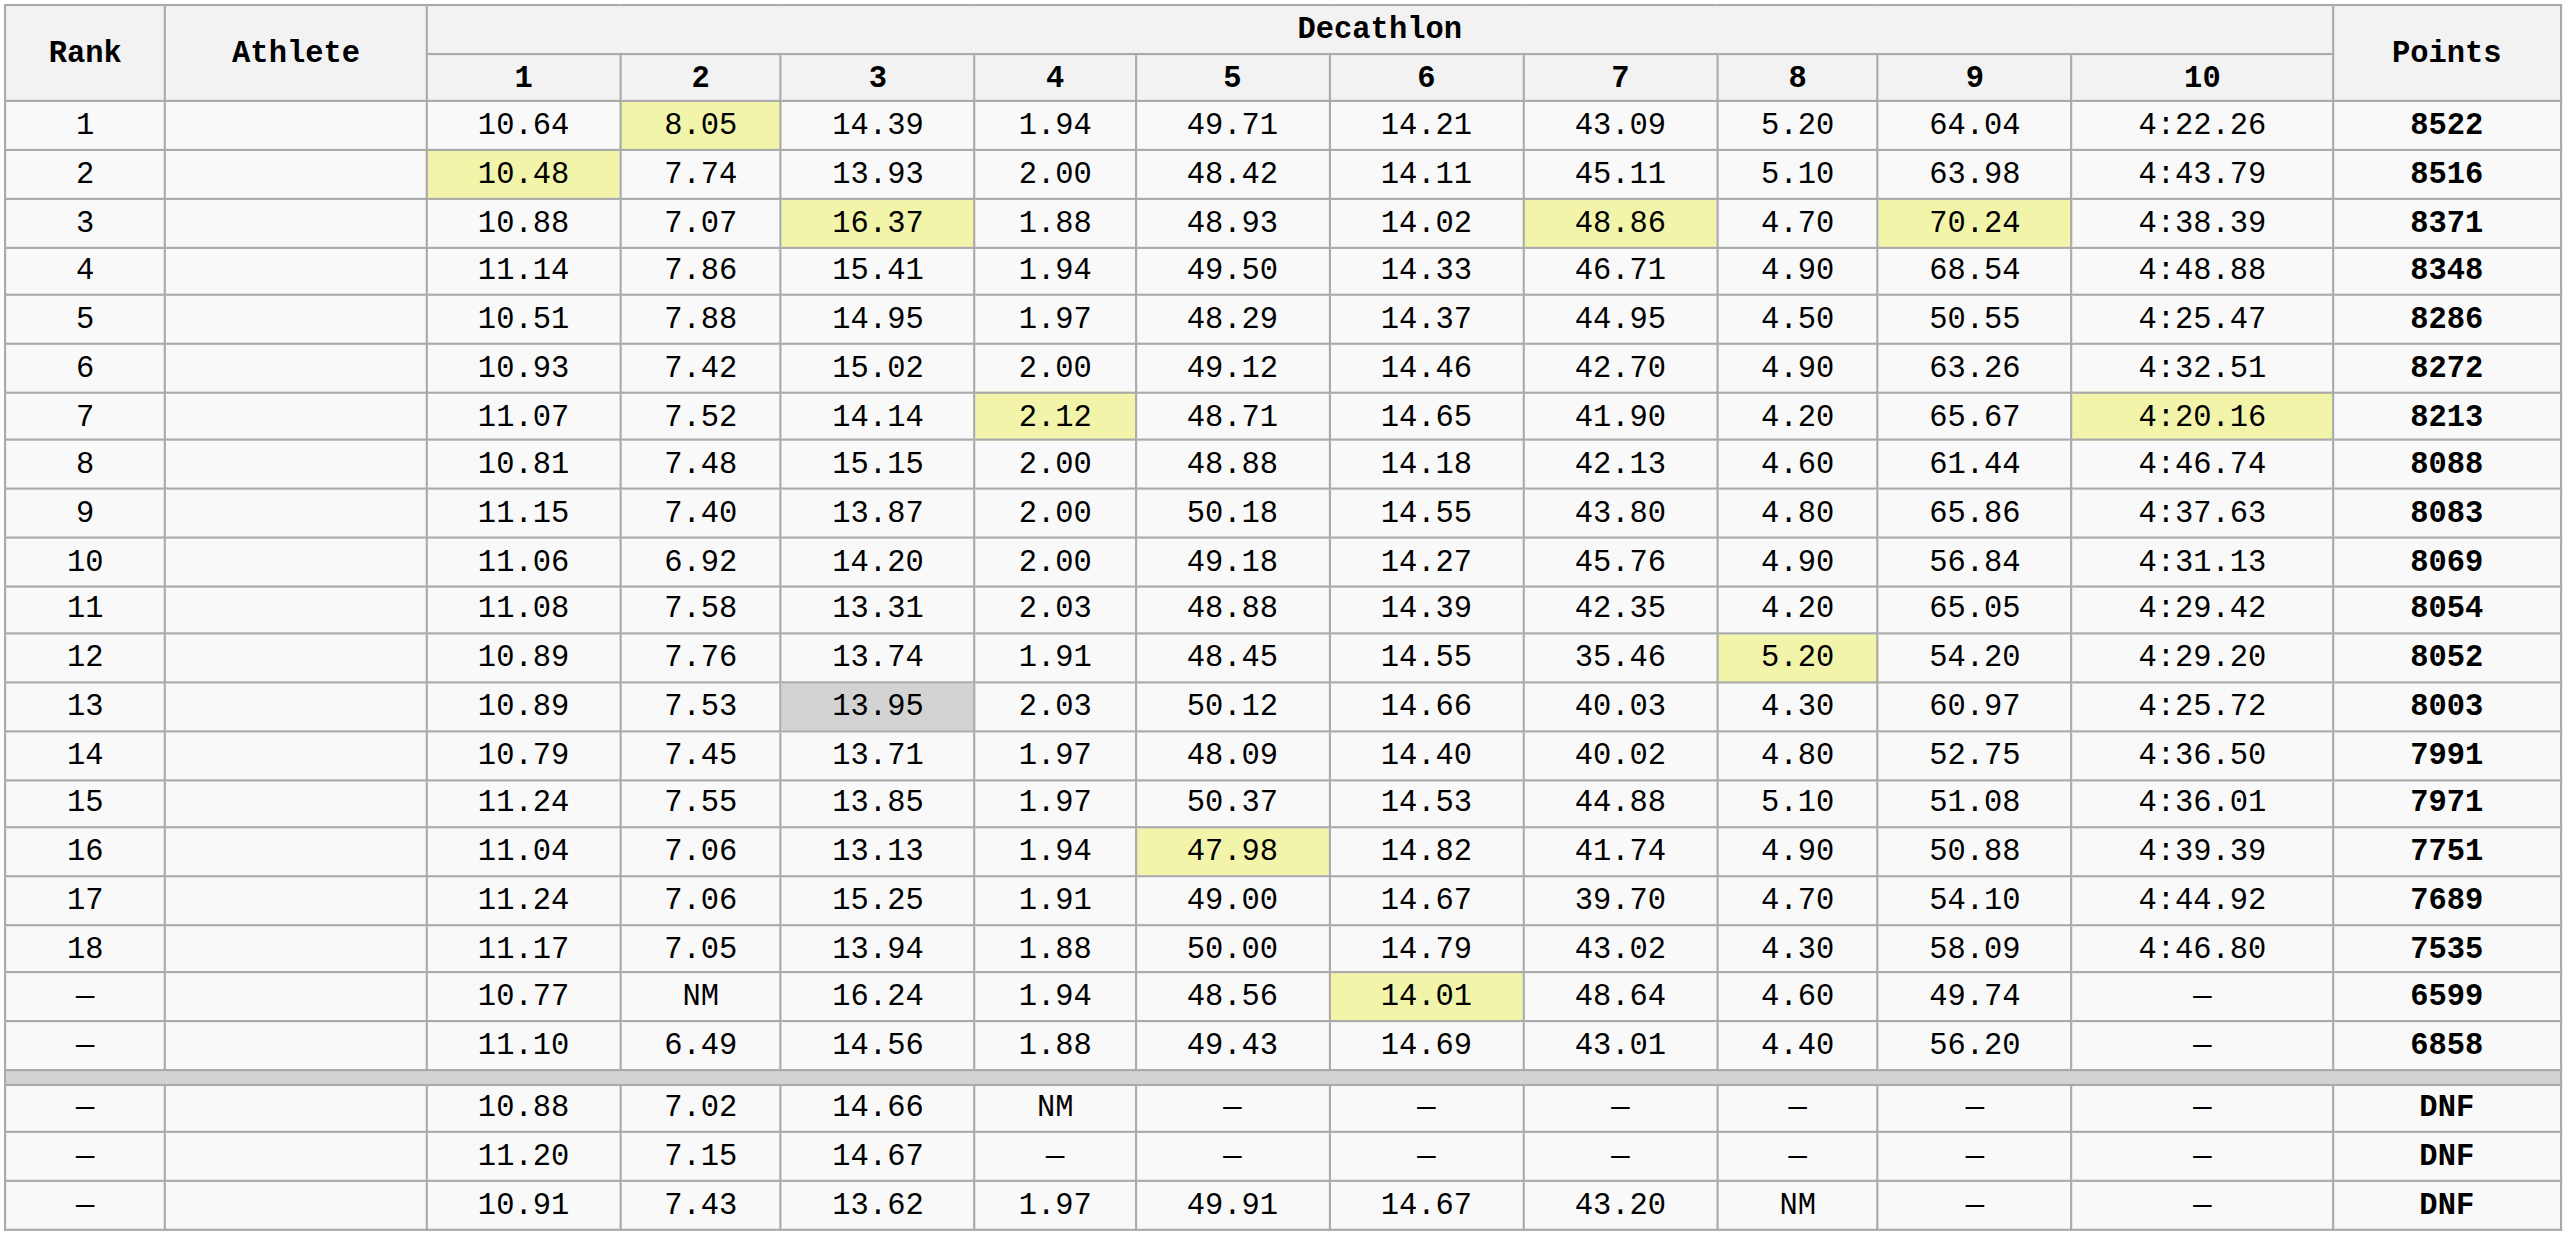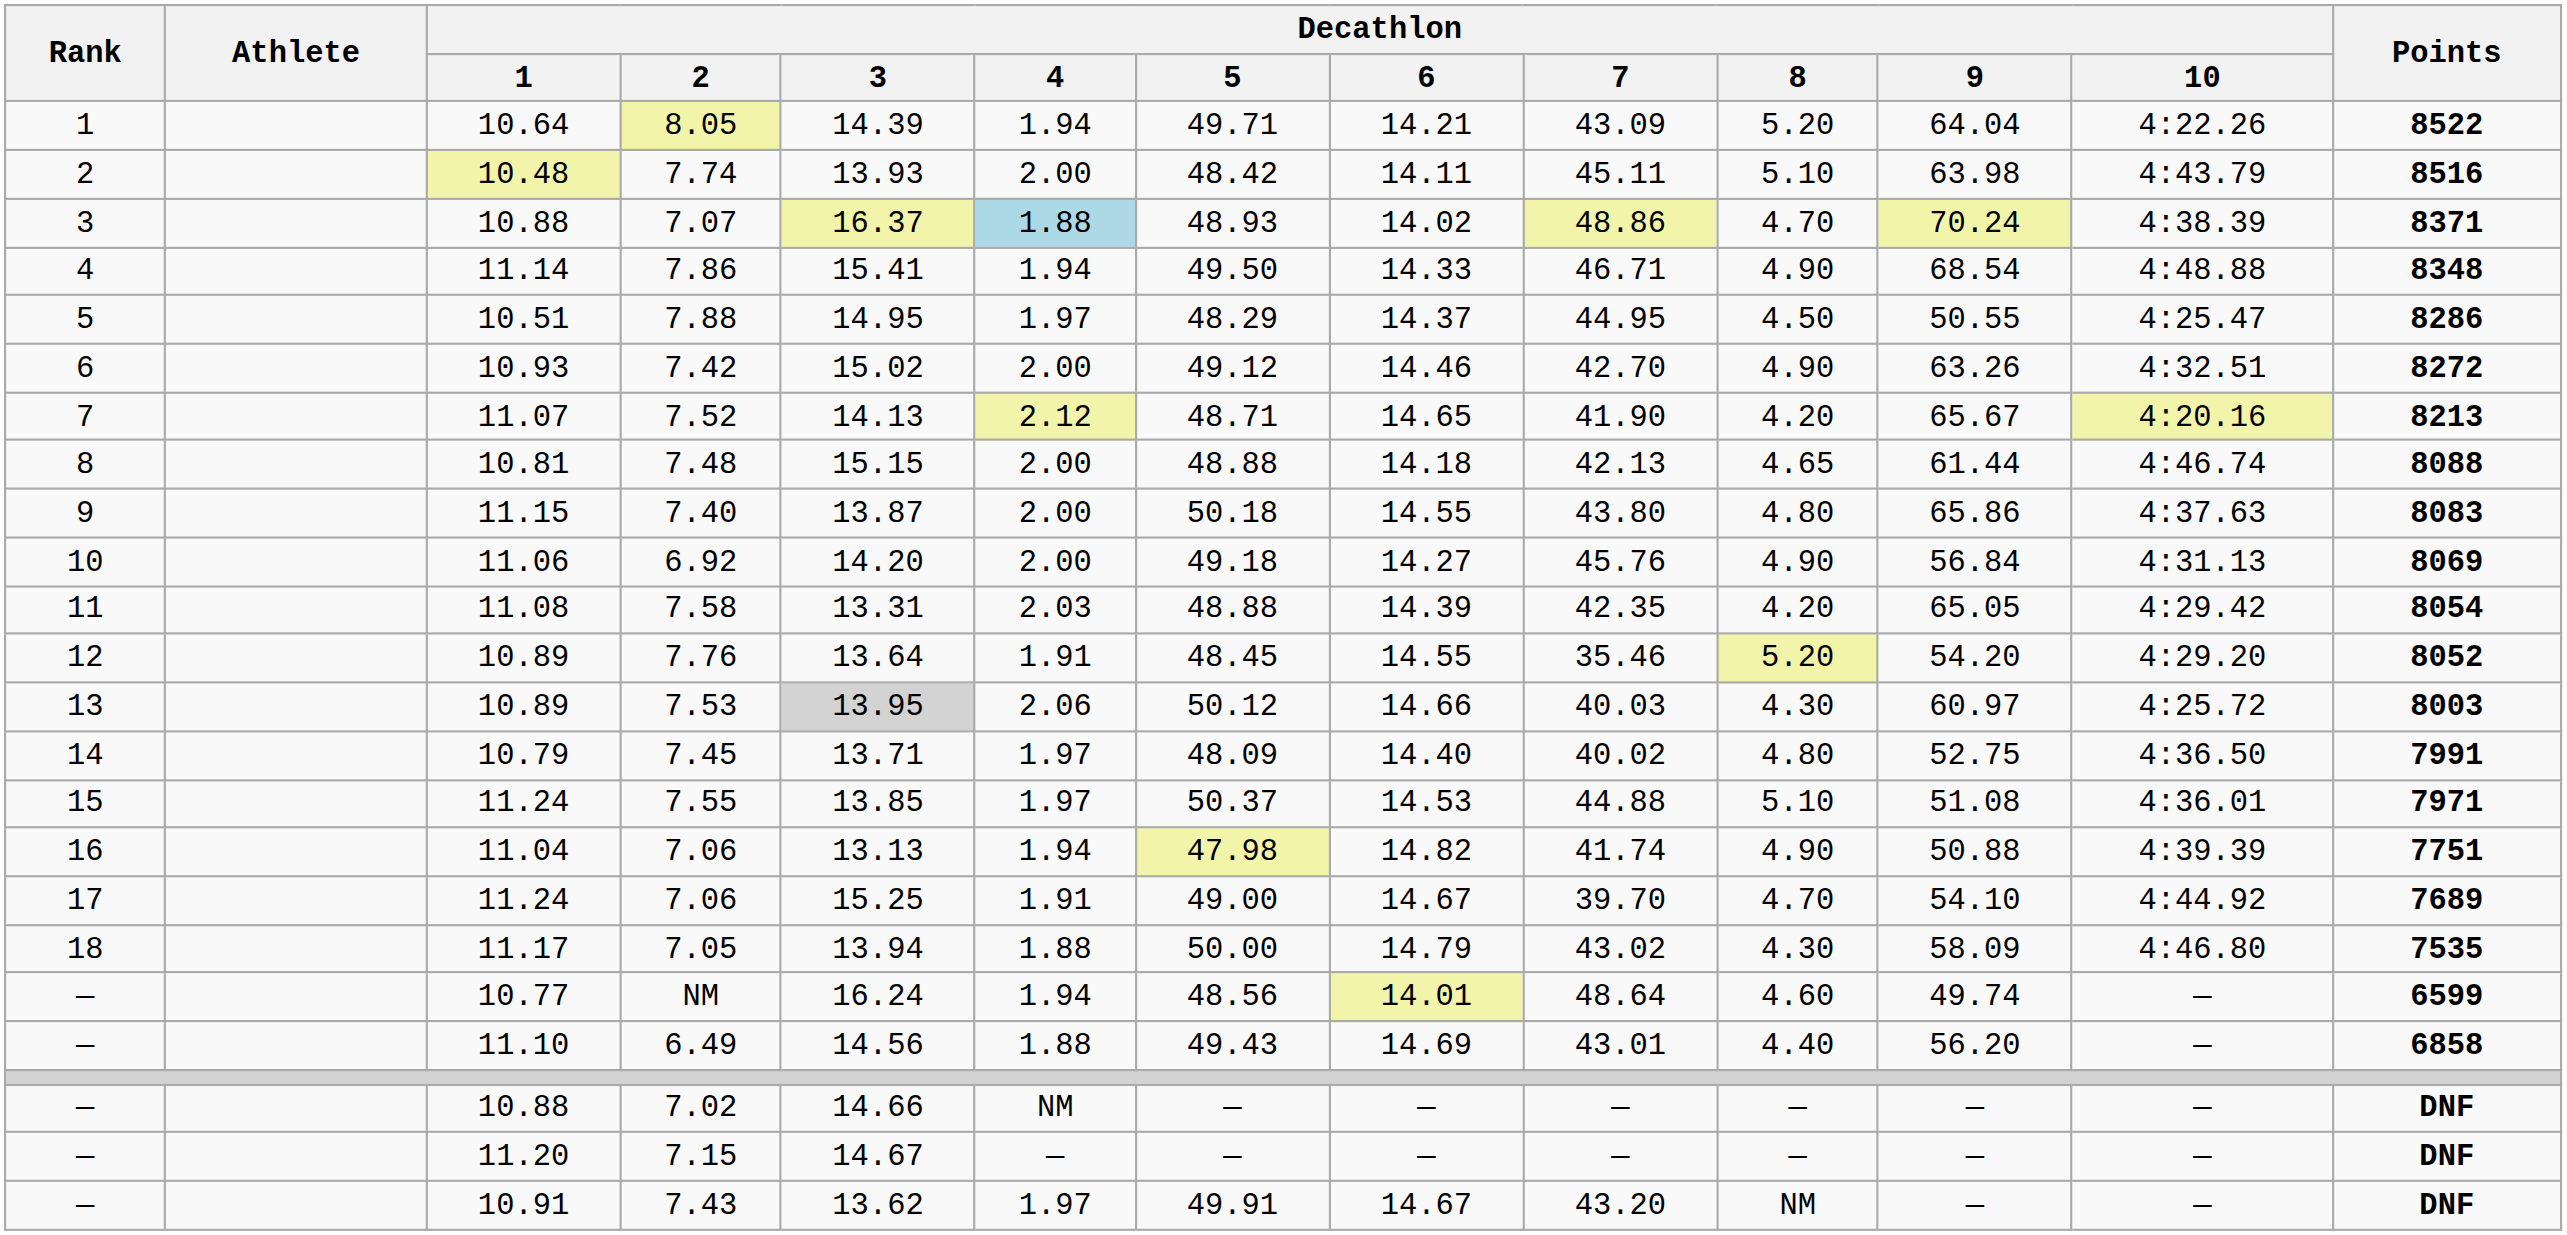 <table class="wikitable" style=" text-align:center; font-size:110%;" width="95%">
 <tr>
 <th rowspan="2">Rank</th>
 <th rowspan="2">Athlete</th>
 <th colspan="10">Decathlon</th>
 <th rowspan="2">Points</th>
 </tr>
 <tr>
 <th>1</th>
 <th>2</th>
 <th>3</th>
 <th>4</th>
 <th>5</th>
 <th>6</th>
 <th>7</th>
 <th>8</th>
 <th>9</th>
 <th>10</th>
 </tr>
 <tr>
 <td>1</td>
 <td align=left></td>
 <td>10.64</td>
 <td bgcolor=#F2F5A9>8.05</td>
 <td>14.39</td>
 <td>1.94</td>
 <td>49.71</td>
 <td>14.21</td>
 <td>43.09</td>
 <td>5.20</td>
 <td>64.04</td>
 <td>4:22.26</td>
 <td><strong>8522</strong></td>
 </tr>
 <tr>
 <td>2</td>
 <td align=left></td>
 <td bgcolor=#F2F5A9>10.48</td>
 <td>7.74</td>
 <td>13.93</td>
 <td>2.00</td>
 <td>48.42</td>
 <td>14.11</td>
 <td>45.11</td>
 <td>5.10</td>
 <td>63.98</td>
 <td>4:43.79</td>
 <td><strong>8516</strong></td>
 </tr>
 <tr>
 <td>3</td>
 <td align=left></td>
 <td>10.88</td>
 <td>7.07</td>
 <td bgcolor=#F2F5A9>16.37</td>
-<td>1.88</td>
+<td style="background: lightblue;">1.88</td>
 <td>48.93</td>
 <td>14.02</td>
 <td bgcolor=#F2F5A9>48.86</td>
 <td>4.70</td>
 <td bgcolor=#F2F5A9>70.24</td>
 <td>4:38.39</td>
 <td><strong>8371</strong></td>
 </tr>
 <tr>
 <td>4</td>
 <td align=left></td>
 <td>11.14</td>
 <td>7.86</td>
 <td>15.41</td>
 <td>1.94</td>
 <td>49.50</td>
 <td>14.33</td>
 <td>46.71</td>
 <td>4.90</td>
 <td>68.54</td>
 <td>4:48.88</td>
 <td><strong>8348</strong></td>
 </tr>
 <tr>
 <td>5</td>
 <td align=left></td>
 <td>10.51</td>
 <td>7.88</td>
 <td>14.95</td>
 <td>1.97</td>
 <td>48.29</td>
 <td>14.37</td>
 <td>44.95</td>
 <td>4.50</td>
 <td>50.55</td>
 <td>4:25.47</td>
 <td><strong>8286</strong></td>
 </tr>
 <tr>
 <td>6</td>
 <td align=left></td>
 <td>10.93</td>
 <td>7.42</td>
 <td>15.02</td>
 <td>2.00</td>
 <td>49.12</td>
 <td>14.46</td>
 <td>42.70</td>
 <td>4.90</td>
 <td>63.26</td>
 <td>4:32.51</td>
 <td><strong>8272</strong></td>
 </tr>
 <tr>
 <td>7</td>
 <td align=left></td>
 <td>11.07</td>
 <td>7.52</td>
-<td>14.14</td>
+<td>14.13</td>
 <td bgcolor=#F2F5A9>2.12</td>
 <td>48.71</td>
 <td>14.65</td>
 <td>41.90</td>
 <td>4.20</td>
 <td>65.67</td>
 <td bgcolor=#F2F5A9>4:20.16</td>
 <td><strong>8213</strong></td>
 </tr>
 <tr>
 <td>8</td>
 <td align=left></td>
 <td>10.81</td>
 <td>7.48</td>
 <td>15.15</td>
 <td>2.00</td>
 <td>48.88</td>
 <td>14.18</td>
 <td>42.13</td>
-<td>4.60</td>
+<td>4.65</td>
 <td>61.44</td>
 <td>4:46.74</td>
 <td><strong>8088</strong></td>
 </tr>
 <tr>
 <td>9</td>
 <td align=left></td>
 <td>11.15</td>
 <td>7.40</td>
 <td>13.87</td>
 <td>2.00</td>
 <td>50.18</td>
 <td>14.55</td>
 <td>43.80</td>
 <td>4.80</td>
 <td>65.86</td>
 <td>4:37.63</td>
 <td><strong>8083</strong></td>
 </tr>
 <tr>
 <td>10</td>
 <td align=left></td>
 <td>11.06</td>
 <td>6.92</td>
 <td>14.20</td>
 <td>2.00</td>
 <td>49.18</td>
 <td>14.27</td>
 <td>45.76</td>
 <td>4.90</td>
 <td>56.84</td>
 <td>4:31.13</td>
 <td><strong>8069</strong></td>
 </tr>
 <tr>
 <td>11</td>
 <td align=left></td>
 <td>11.08</td>
 <td>7.58</td>
 <td>13.31</td>
 <td>2.03</td>
 <td>48.88</td>
 <td>14.39</td>
 <td>42.35</td>
 <td>4.20</td>
 <td>65.05</td>
 <td>4:29.42</td>
 <td><strong>8054</strong></td>
 </tr>
 <tr>
 <td>12</td>
 <td align=left></td>
 <td>10.89</td>
 <td>7.76</td>
-<td>13.74</td>
+<td>13.64</td>
 <td>1.91</td>
 <td>48.45</td>
 <td>14.55</td>
 <td>35.46</td>
 <td bgcolor=#F2F5A9>5.20</td>
 <td>54.20</td>
 <td>4:29.20</td>
 <td><strong>8052</strong></td>
 </tr>
 <tr>
 <td>13</td>
 <td align=left></td>
 <td>10.89</td>
 <td>7.53</td>
 <td style="background: lightgrey;">13.95</td>
-<td>2.03</td>
+<td>2.06</td>
 <td>50.12</td>
 <td>14.66</td>
 <td>40.03</td>
 <td>4.30</td>
 <td>60.97</td>
 <td>4:25.72</td>
 <td><strong>8003</strong></td>
 </tr>
 <tr>
 <td>14</td>
 <td align=left></td>
 <td>10.79</td>
 <td>7.45</td>
 <td>13.71</td>
 <td>1.97</td>
 <td>48.09</td>
 <td>14.40</td>
 <td>40.02</td>
 <td>4.80</td>
 <td>52.75</td>
 <td>4:36.50</td>
 <td><strong>7991</strong></td>
 </tr>
 <tr>
 <td>15</td>
 <td align=left></td>
 <td>11.24</td>
 <td>7.55</td>
 <td>13.85</td>
 <td>1.97</td>
 <td>50.37</td>
 <td>14.53</td>
 <td>44.88</td>
 <td>5.10</td>
 <td>51.08</td>
 <td>4:36.01</td>
 <td><strong>7971</strong></td>
 </tr>
 <tr>
 <td>16</td>
 <td align=left></td>
 <td>11.04</td>
 <td>7.06</td>
 <td>13.13</td>
 <td>1.94</td>
 <td bgcolor=#F2F5A9>47.98</td>
 <td>14.82</td>
 <td>41.74</td>
 <td>4.90</td>
 <td>50.88</td>
 <td>4:39.39</td>
 <td><strong>7751</strong></td>
 </tr>
 <tr>
 <td>17</td>
 <td align=left></td>
 <td>11.24</td>
 <td>7.06</td>
 <td>15.25</td>
 <td>1.91</td>
 <td>49.00</td>
 <td>14.67</td>
 <td>39.70</td>
 <td>4.70</td>
 <td>54.10</td>
 <td>4:44.92</td>
 <td><strong>7689</strong></td>
 </tr>
 <tr>
 <td>18</td>
 <td align=left></td>
 <td>11.17</td>
 <td>7.05</td>
 <td>13.94</td>
 <td>1.88</td>
 <td>50.00</td>
 <td>14.79</td>
 <td>43.02</td>
 <td>4.30</td>
 <td>58.09</td>
 <td>4:46.80</td>
 <td><strong>7535</strong></td>
 </tr>
 <tr>
 <td>—</td>
 <td align=left></td>
 <td>10.77</td>
 <td>NM</td>
 <td>16.24</td>
 <td>1.94</td>
 <td>48.56</td>
 <td bgcolor=#F2F5A9>14.01</td>
 <td>48.64</td>
 <td>4.60</td>
 <td>49.74</td>
 <td>—</td>
 <td><strong>6599</strong></td>
 </tr>
 <tr>
 <td>—</td>
 <td align=left></td>
 <td>11.10</td>
 <td>6.49</td>
 <td>14.56</td>
 <td>1.88</td>
 <td>49.43</td>
 <td>14.69</td>
 <td>43.01</td>
 <td>4.40</td>
 <td>56.20</td>
 <td>—</td>
 <td><strong>6858</strong></td>
 </tr>
 <tr>
 <td colspan=13 bgcolor=lightgray></td>
 </tr>
 <tr>
 <td>—</td>
 <td align=left></td>
 <td>10.88</td>
 <td>7.02</td>
 <td>14.66</td>
 <td>NM</td>
 <td>—</td>
 <td>—</td>
 <td>—</td>
 <td>—</td>
 <td>—</td>
 <td>—</td>
 <td><strong>DNF  </strong></td>
 </tr>
 <tr>
 <td>—</td>
 <td align=left></td>
 <td>11.20</td>
 <td>7.15</td>
 <td>14.67</td>
 <td>—</td>
 <td>—</td>
 <td>—</td>
 <td>—</td>
 <td>—</td>
 <td>—</td>
 <td>—</td>
 <td><strong>DNF </strong></td>
 </tr>
 <tr>
 <td>—</td>
 <td align=left></td>
 <td>10.91</td>
 <td>7.43</td>
 <td>13.62</td>
 <td>1.97</td>
 <td>49.91</td>
 <td>14.67</td>
 <td>43.20</td>
 <td>NM</td>
 <td>—</td>
 <td>—</td>
 <td><strong>DNF   </strong></td>
 </tr>
 </table>
